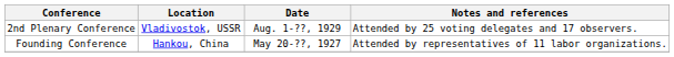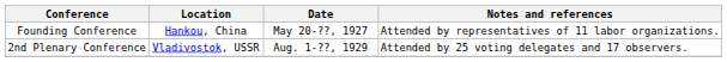 <table class="wikitable" border="1" style="Background:#ffffff">
 <tr>
 <th width=20%>Conference</th>
 <th width=16%>Location</th>
 <th width=16%>Date</th>
 <th>Notes and references</th>
 </tr>
 <tr>
+<td align="center">Founding Conference</td>
+<td align="center"><a href='#'>Hankou</a>, China</td>
+<td align="center">May 20-??, 1927</td>
+<td>Attended by representatives of 11 labor organizations.</td>
+</tr>
+<tr>
 <td align="center">2nd Plenary Conference</td>
 <td align="center"><a href='#'>Vladivostok</a>, USSR</td>
 <td align="center">Aug. 1-??, 1929</td>
 <td>Attended by 25 voting delegates and 17 observers.</td>
 </tr>
 <tr>
-<td align="center">Founding Conference</td>
-<td align="center"><a href='#'>Hankou</a>, China</td>
-<td align="center">May 20-??, 1927</td>
-<td>Attended by representatives of 11 labor organizations.</td>
-</tr>
-<tr>
 </tr>
 </table>
